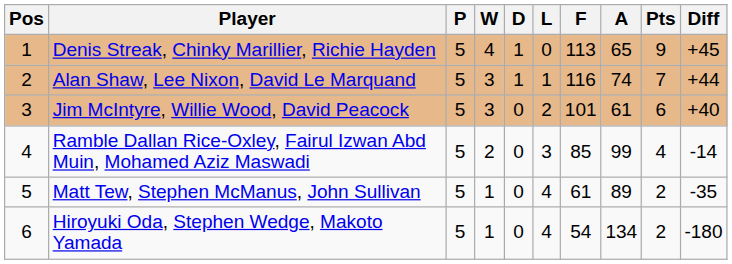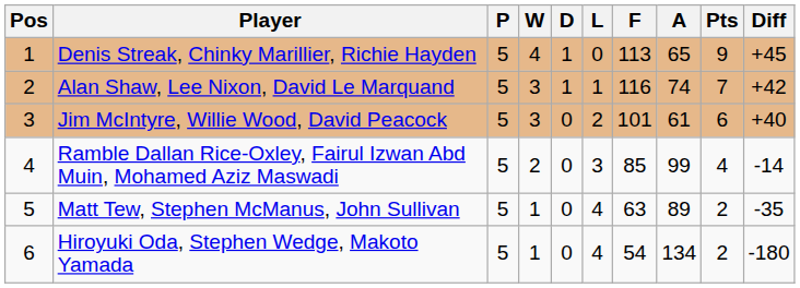 <table class="wikitable" style="font-size: 100%">
 <tr>
 <th width=20>Pos</th>
 <th width=500>Player</th>
 <th width=20>P</th>
 <th width=20>W</th>
 <th width=20>D</th>
 <th width=20>L</th>
 <th width=20>F</th>
 <th width=20>A</th>
 <th width=20>Pts</th>
 <th width=20>Diff</th>
 </tr>
 <tr align=center style="background: #E6B88A;">
 <td>1</td>
 <td align="left"> <a href='#'>Denis Streak</a>, <a href='#'>Chinky Marillier</a>, <a href='#'>Richie Hayden</a></td>
 <td>5</td>
 <td>4</td>
 <td>1</td>
 <td>0</td>
 <td>113</td>
 <td>65</td>
 <td>9</td>
 <td>+45</td>
 </tr>
 <tr align=center style="background: #E6B88A;">
 <td>2</td>
 <td align="left"> <a href='#'>Alan Shaw</a>, <a href='#'>Lee Nixon</a>, <a href='#'>David Le Marquand</a></td>
 <td>5</td>
 <td>3</td>
 <td>1</td>
 <td>1</td>
 <td>116</td>
 <td>74</td>
 <td>7</td>
-<td>+44</td>
+<td>+42</td>
 </tr>
 <tr align=center style="background: #E6B88A;">
 <td>3</td>
 <td align="left"> <a href='#'>Jim McIntyre</a>, <a href='#'>Willie Wood</a>, <a href='#'>David Peacock</a></td>
 <td>5</td>
 <td>3</td>
 <td>0</td>
 <td>2</td>
 <td>101</td>
 <td>61</td>
 <td>6</td>
 <td>+40</td>
 </tr>
 <tr align=center>
 <td>4</td>
 <td align="left"> <a href='#'>Ramble Dallan Rice-Oxley</a>, <a href='#'>Fairul Izwan Abd Muin</a>, <a href='#'>Mohamed Aziz Maswadi</a></td>
 <td>5</td>
 <td>2</td>
 <td>0</td>
 <td>3</td>
 <td>85</td>
 <td>99</td>
 <td>4</td>
 <td>-14</td>
 </tr>
 <tr align=center>
 <td>5</td>
 <td align="left"> <a href='#'>Matt Tew</a>, <a href='#'>Stephen McManus</a>, <a href='#'>John Sullivan</a></td>
 <td>5</td>
 <td>1</td>
 <td>0</td>
 <td>4</td>
-<td>61</td>
+<td>63</td>
 <td>89</td>
 <td>2</td>
 <td>-35</td>
 </tr>
 <tr align=center>
 <td>6</td>
 <td align="left"> <a href='#'>Hiroyuki Oda</a>, <a href='#'>Stephen Wedge</a>, <a href='#'>Makoto Yamada</a></td>
 <td>5</td>
 <td>1</td>
 <td>0</td>
 <td>4</td>
 <td>54</td>
 <td>134</td>
 <td>2</td>
 <td>-180</td>
 </tr>
 </table>
